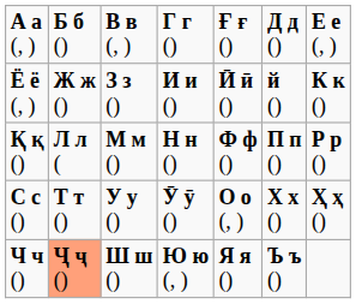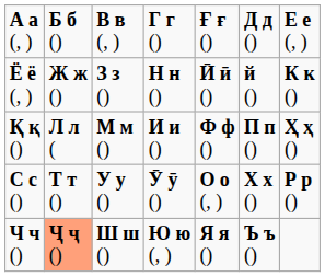 <table class="wikitable">
 <tr>
 <td><strong>А а</strong><br>(, )</td>
 <td><strong>Б б</strong><br>()</td>
 <td><strong>В в</strong><br>(, )</td>
 <td><strong>Г г</strong><br>()</td>
 <td><strong>Ғ ғ</strong><br>()</td>
 <td><strong>Д д</strong><br>()</td>
 <td><strong>Е е</strong><br>(, )</td>
 </tr>
 <tr>
 <td><strong>Ё ё</strong><br>(, )</td>
 <td><strong>Ж ж</strong><br>()</td>
 <td><strong>З з</strong><br>()</td>
-<td><strong>И и</strong><br>()</td>
+<td><strong>Н н</strong><br>()</td>
 <td><strong>Ӣ ӣ</strong><br>()</td>
 <td><strong>й</strong><br>()</td>
 <td><strong>К к</strong><br>()</td>
 </tr>
 <tr>
 <td><strong>Қ қ</strong><br>()</td>
 <td><strong>Л л</strong><br>(</td>
 <td><strong>М м</strong><br>()</td>
-<td><strong>Н н</strong><br>()</td>
+<td><strong>И и</strong><br>()</td>
 <td><strong>Ф ф</strong><br>()</td>
 <td><strong>П п</strong><br>()</td>
-<td><strong>Р р</strong><br>()</td>
+<td><strong>Ҳ ҳ</strong><br>()</td>
 </tr>
 <tr>
 <td><strong>С с</strong><br>()</td>
 <td><strong>Т т</strong><br>()</td>
 <td><strong>У у</strong><br>()</td>
 <td><strong>Ӯ ӯ</strong><br>()</td>
 <td><strong>О о</strong><br>(, )</td>
 <td><strong>Х х</strong><br>()</td>
-<td><strong>Ҳ ҳ</strong><br>()</td>
+<td><strong>Р р</strong><br>()</td>
 </tr>
 <tr>
 <td><strong>Ч ч</strong><br>()</td>
 <td style="background: lightsalmon;"><strong>Ҷ ҷ</strong><br>()</td>
 <td><strong>Ш ш</strong><br>()</td>
 <td><strong>Ю ю</strong><br>(, )</td>
 <td><strong>Я я</strong><br>()</td>
 <td><strong>Ъ ъ</strong><br>()</td>
 <td></td>
 </tr>
 </table>
